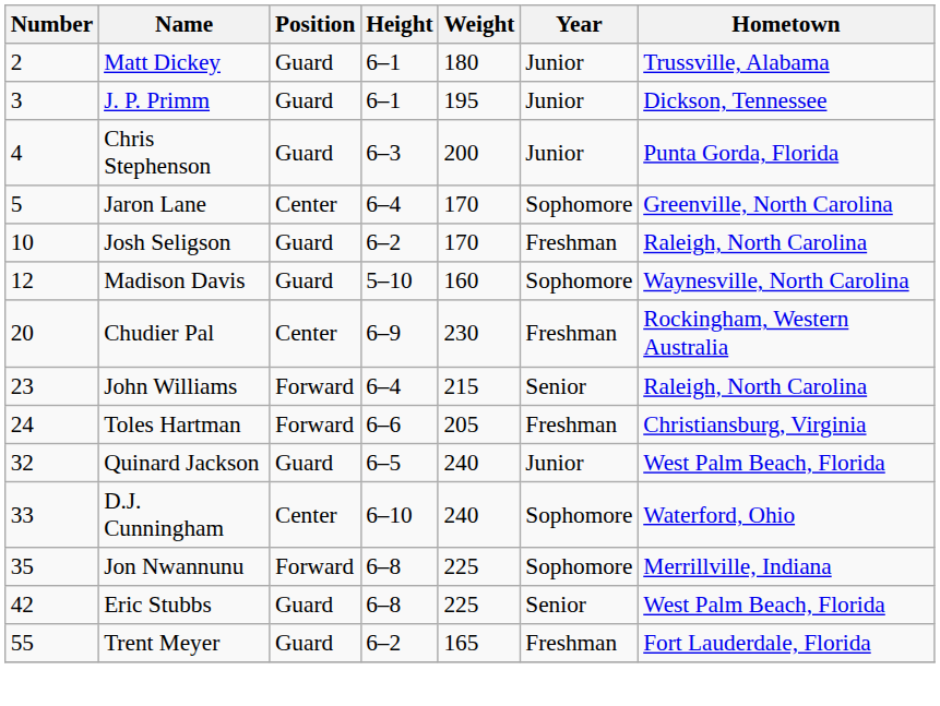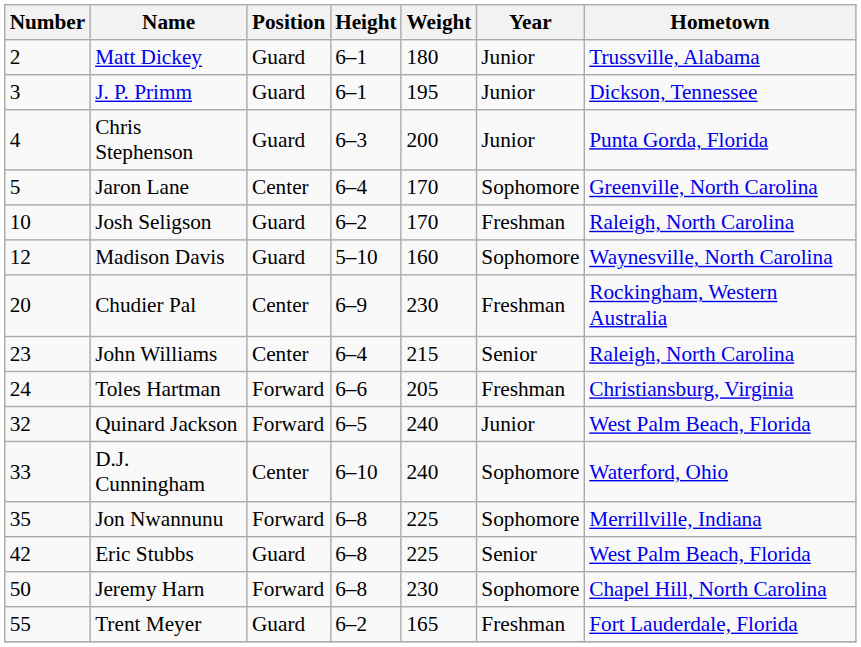 <table class="wikitable" style="font-size: 95%;">
 <tr>
 <th>Number</th>
 <th>Name</th>
 <th>Position</th>
 <th>Height</th>
 <th>Weight</th>
 <th>Year</th>
 <th>Hometown</th>
 </tr>
 <tr>
 <td>2</td>
 <td><a href='#'>Matt Dickey</a></td>
 <td>Guard</td>
 <td>6–1</td>
 <td>180</td>
 <td>Junior</td>
 <td><a href='#'>Trussville, Alabama</a></td>
 </tr>
 <tr>
 <td>3</td>
 <td><a href='#'>J. P. Primm</a></td>
 <td>Guard</td>
 <td>6–1</td>
 <td>195</td>
 <td>Junior</td>
 <td><a href='#'>Dickson, Tennessee</a></td>
 </tr>
 <tr>
 <td>4</td>
 <td>Chris Stephenson</td>
 <td>Guard</td>
 <td>6–3</td>
 <td>200</td>
 <td>Junior</td>
 <td><a href='#'>Punta Gorda, Florida</a></td>
 </tr>
 <tr>
 <td>5</td>
 <td>Jaron Lane</td>
 <td>Center</td>
 <td>6–4</td>
 <td>170</td>
 <td>Sophomore</td>
 <td><a href='#'>Greenville, North Carolina</a></td>
 </tr>
 <tr>
 <td>10</td>
 <td>Josh Seligson</td>
 <td>Guard</td>
 <td>6–2</td>
 <td>170</td>
 <td>Freshman</td>
 <td><a href='#'>Raleigh, North Carolina</a></td>
 </tr>
 <tr>
 <td>12</td>
 <td>Madison Davis</td>
 <td>Guard</td>
 <td>5–10</td>
 <td>160</td>
 <td>Sophomore</td>
 <td><a href='#'>Waynesville, North Carolina</a></td>
 </tr>
 <tr>
 <td>20</td>
 <td>Chudier Pal</td>
 <td>Center</td>
 <td>6–9</td>
 <td>230</td>
 <td>Freshman</td>
 <td><a href='#'>Rockingham, Western Australia</a></td>
 </tr>
 <tr>
 <td>23</td>
 <td>John Williams</td>
-<td>Forward</td>
+<td>Center</td>
 <td>6–4</td>
 <td>215</td>
 <td>Senior</td>
 <td><a href='#'>Raleigh, North Carolina</a></td>
 </tr>
 <tr>
 <td>24</td>
 <td>Toles Hartman</td>
 <td>Forward</td>
 <td>6–6</td>
 <td>205</td>
 <td>Freshman</td>
 <td><a href='#'>Christiansburg, Virginia</a></td>
 </tr>
 <tr>
 <td>32</td>
 <td>Quinard Jackson</td>
-<td>Guard</td>
+<td>Forward</td>
 <td>6–5</td>
 <td>240</td>
 <td>Junior</td>
 <td><a href='#'>West Palm Beach, Florida</a></td>
 </tr>
 <tr>
 <td>33</td>
 <td>D.J. Cunningham</td>
 <td>Center</td>
 <td>6–10</td>
 <td>240</td>
 <td>Sophomore</td>
 <td><a href='#'>Waterford, Ohio</a></td>
 </tr>
 <tr>
 <td>35</td>
 <td>Jon Nwannunu</td>
 <td>Forward</td>
 <td>6–8</td>
 <td>225</td>
 <td>Sophomore</td>
 <td><a href='#'>Merrillville, Indiana</a></td>
 </tr>
 <tr>
 <td>42</td>
 <td>Eric Stubbs</td>
 <td>Guard</td>
 <td>6–8</td>
 <td>225</td>
 <td>Senior</td>
 <td><a href='#'>West Palm Beach, Florida</a></td>
 </tr>
 <tr>
+<td>50</td>
+<td>Jeremy Harn</td>
+<td>Forward</td>
+<td>6–8</td>
+<td>230</td>
+<td>Sophomore</td>
+<td><a href='#'>Chapel Hill, North Carolina</a></td>
+</tr>
+<tr>
 <td>55</td>
 <td>Trent Meyer</td>
 <td>Guard</td>
 <td>6–2</td>
 <td>165</td>
 <td>Freshman</td>
 <td><a href='#'>Fort Lauderdale, Florida</a></td>
 </tr>
 <tr>
 </tr>
 </table>
